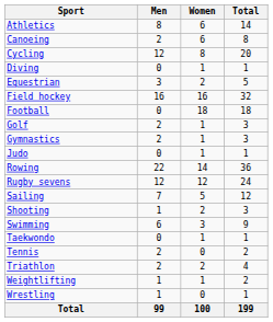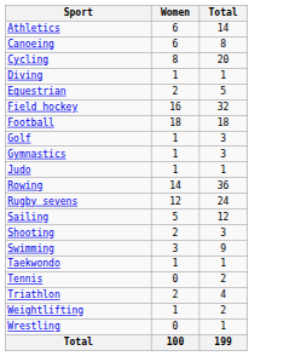 <table class="wikitable sortable" style="text-align:center; font-size:95%">
 <tr>
 <th width=180>Sport</th>
-<th width=55>Men</th>
 <th width=55>Women</th>
 <th width=55>Total</th>
 </tr>
 <tr>
 <td align=left><a href='#'>Athletics</a></td>
-<td>8</td>
 <td>6</td>
 <td>14</td>
 </tr>
 <tr>
 <td align=left><a href='#'>Canoeing</a></td>
-<td>2</td>
 <td>6</td>
 <td>8</td>
 </tr>
 <tr>
 <td align=left><a href='#'>Cycling</a></td>
-<td>12</td>
 <td>8</td>
 <td>20</td>
 </tr>
 <tr>
 <td align=left><a href='#'>Diving</a></td>
-<td>0</td>
 <td>1</td>
 <td>1</td>
 </tr>
 <tr>
 <td align=left><a href='#'>Equestrian</a></td>
-<td>3</td>
 <td>2</td>
 <td>5</td>
 </tr>
 <tr>
 <td align=left><a href='#'>Field hockey</a></td>
 <td>16</td>
-<td>16</td>
 <td>32</td>
 </tr>
 <tr>
 <td align=left><a href='#'>Football</a></td>
-<td>0</td>
 <td>18</td>
 <td>18</td>
 </tr>
 <tr>
 <td align=left><a href='#'>Golf</a></td>
-<td>2</td>
 <td>1</td>
 <td>3</td>
 </tr>
 <tr>
 <td align=left><a href='#'>Gymnastics</a></td>
-<td>2</td>
 <td>1</td>
 <td>3</td>
 </tr>
 <tr>
 <td align=left><a href='#'>Judo</a></td>
-<td>0</td>
 <td>1</td>
 <td>1</td>
 </tr>
 <tr>
 <td align=left><a href='#'>Rowing</a></td>
-<td>22</td>
 <td>14</td>
 <td>36</td>
 </tr>
 <tr>
 <td align=left><a href='#'>Rugby sevens</a></td>
 <td>12</td>
-<td>12</td>
 <td>24</td>
 </tr>
 <tr>
 <td align=left><a href='#'>Sailing</a></td>
-<td>7</td>
 <td>5</td>
 <td>12</td>
 </tr>
 <tr>
 <td align=left><a href='#'>Shooting</a></td>
-<td>1</td>
 <td>2</td>
 <td>3</td>
 </tr>
 <tr>
 <td align=left><a href='#'>Swimming</a></td>
-<td>6</td>
 <td>3</td>
 <td>9</td>
 </tr>
 <tr>
 <td align=left><a href='#'>Taekwondo</a></td>
-<td>0</td>
 <td>1</td>
 <td>1</td>
 </tr>
 <tr>
 <td align=left><a href='#'>Tennis</a></td>
-<td>2</td>
 <td>0</td>
 <td>2</td>
 </tr>
 <tr>
 <td align=left><a href='#'>Triathlon</a></td>
 <td>2</td>
-<td>2</td>
 <td>4</td>
 </tr>
 <tr>
 <td align=left><a href='#'>Weightlifting</a></td>
 <td>1</td>
-<td>1</td>
 <td>2</td>
 </tr>
 <tr>
 <td align=left><a href='#'>Wrestling</a></td>
-<td>1</td>
 <td>0</td>
 <td>1</td>
 </tr>
 <tr class="sortbottom">
 <th>Total</th>
-<th>99</th>
 <th>100</th>
 <th>199</th>
 </tr>
 </table>
